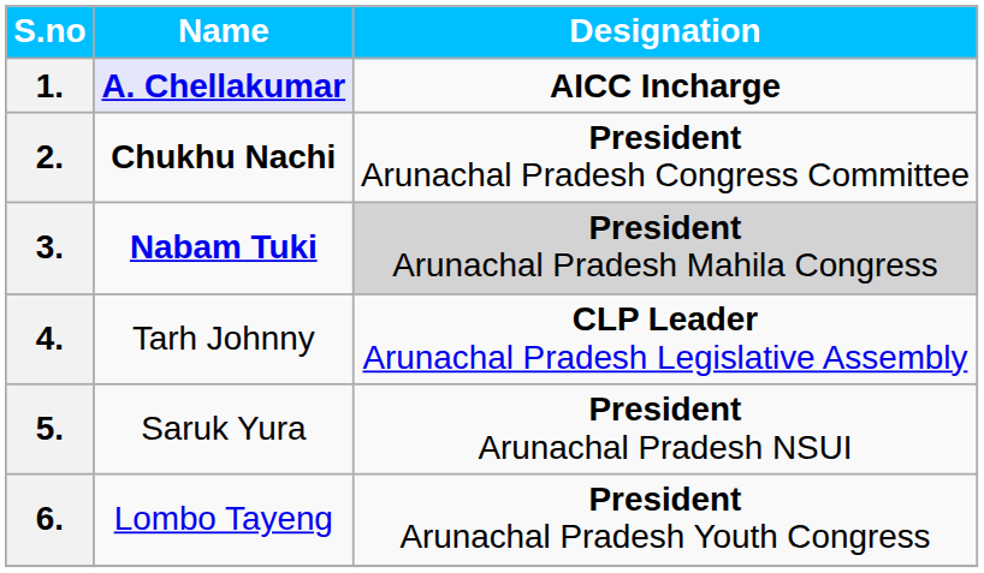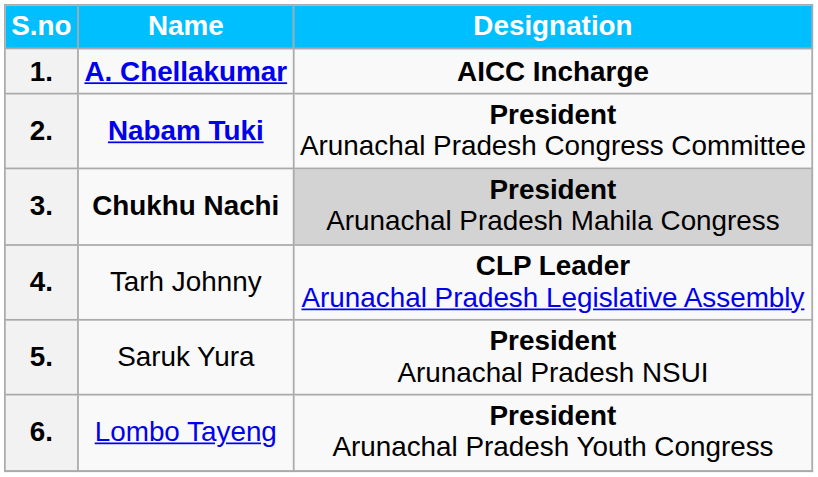 <table class="wikitable sortable" style="text-align:center;">
 <tr>
 <th Style="background-color:#00BFFF; color:white">S.no</th>
 <th Style="background-color:#00BFFF; color:white">Name</th>
 <th Style="background-color:#00BFFF; color:white">Designation</th>
 </tr>
 <tr>
 <th>1.</th>
-<td style="background: lavender;"><strong><a href='#'>A. Chellakumar</a></strong></td>
+<td><strong><a href='#'>A. Chellakumar</a></strong></td>
 <td><strong>AICC Incharge </strong></td>
 </tr>
 <tr>
 <th>2.</th>
-<td><strong>Chukhu Nachi</strong></td>
+<td><strong><a href='#'>Nabam Tuki</a></strong></td>
 <td><strong>President</strong><br>Arunachal Pradesh Congress Committee</td>
 </tr>
 <tr>
 <th>3.</th>
-<td><strong><a href='#'>Nabam Tuki</a></strong></td>
+<td><strong>Chukhu Nachi</strong></td>
 <td style="background: lightgrey;"><strong>President</strong><br>Arunachal Pradesh Mahila Congress</td>
 </tr>
 <tr>
 <th>4.</th>
 <td>Tarh Johnny</td>
 <td><strong>CLP Leader</strong><br><a href='#'>Arunachal Pradesh Legislative Assembly</a></td>
 </tr>
 <tr>
 <th>5.</th>
 <td>Saruk Yura</td>
 <td><strong>President</strong><br>Arunachal Pradesh NSUI</td>
 </tr>
 <tr>
 <th>6.</th>
 <td><a href='#'>Lombo Tayeng</a></td>
 <td><strong>President</strong><br>Arunachal Pradesh Youth Congress</td>
 </tr>
 <tr>
 </tr>
 </table>
